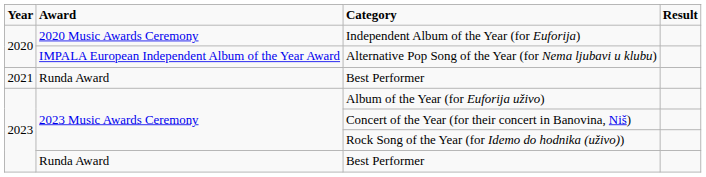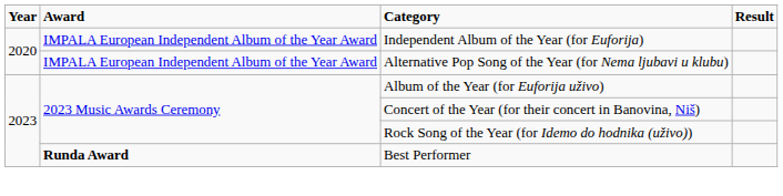 <table class="sortable wikitable" style="font-size:97%;">
 <tr>
 <td><strong>Year</strong></td>
 <td><strong>Award</strong></td>
 <td><strong>Category</strong></td>
 <td><strong>Result</strong></td>
 </tr>
 <tr>
 <td rowspan="2">2020</td>
-<td><a href='#'>2020 Music Awards Ceremony</a></td>
+<td><a href='#'>IMPALA European Independent Album of the Year Award</a></td>
 <td>Independent Album of the Year (for <em>Euforija</em>)</td>
 <td></td>
 </tr>
 <tr>
 <td><a href='#'>IMPALA European Independent Album of the Year Award</a></td>
 <td>Alternative Pop Song of the Year (for <em>Nema ljubavi u klubu</em>)</td>
-<td></td>
-</tr>
-<tr>
-<td>2021</td>
-<td>Runda Award</td>
-<td>Best Performer</td>
 <td></td>
 </tr>
 <tr>
 <td rowspan="4">2023</td>
 <td rowspan="3"><a href='#'>2023 Music Awards Ceremony</a></td>
 <td>Album of the Year (for <em>Euforija uživo</em>)</td>
 <td></td>
 </tr>
 <tr>
 <td>Concert of the Year (for their concert in Banovina, <a href='#'>Niš</a>)</td>
 <td></td>
 </tr>
 <tr>
 <td>Rock Song of the Year (for <em>Idemo do hodnika (uživo)</em>)</td>
 <td></td>
 </tr>
 <tr>
-<td>Runda Award</td>
+<td><strong>Runda Award</strong></td>
 <td>Best Performer</td>
 <td></td>
 </tr>
 </table>
